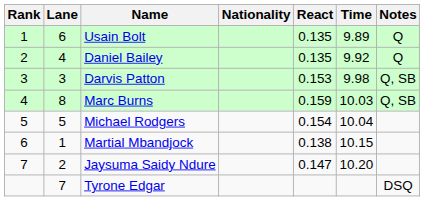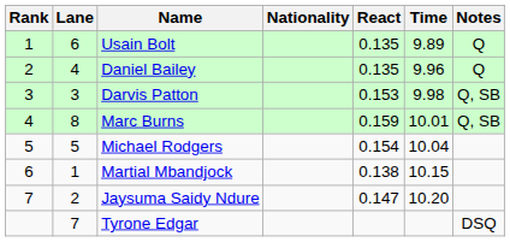 <table class="wikitable sortable" style="text-align:center">
 <tr>
 <th>Rank</th>
 <th>Lane</th>
 <th>Name</th>
 <th>Nationality</th>
 <th>React</th>
 <th>Time</th>
 <th>Notes</th>
 </tr>
 <tr bgcolor=ccffcc>
 <td>1</td>
 <td>6</td>
 <td align="left"><a href='#'>Usain Bolt</a></td>
 <td align=left></td>
 <td>0.135</td>
 <td>9.89</td>
 <td>Q</td>
 </tr>
 <tr bgcolor=ccffcc>
 <td>2</td>
 <td>4</td>
 <td align="left"><a href='#'>Daniel Bailey</a></td>
 <td align=left></td>
 <td>0.135</td>
-<td>9.92</td>
+<td>9.96</td>
 <td>Q</td>
 </tr>
 <tr bgcolor=ccffcc>
 <td>3</td>
 <td>3</td>
 <td align="left"><a href='#'>Darvis Patton</a></td>
 <td align=left></td>
 <td>0.153</td>
 <td>9.98</td>
 <td>Q, SB</td>
 </tr>
 <tr bgcolor=ccffcc>
 <td>4</td>
 <td>8</td>
 <td align="left"><a href='#'>Marc Burns</a></td>
 <td align=left></td>
 <td>0.159</td>
-<td>10.03</td>
+<td>10.01</td>
 <td>Q, SB</td>
 </tr>
 <tr>
 <td>5</td>
 <td>5</td>
 <td align="left"><a href='#'>Michael Rodgers</a></td>
 <td align=left></td>
 <td>0.154</td>
 <td>10.04</td>
 <td></td>
 </tr>
 <tr>
 <td>6</td>
 <td>1</td>
 <td align="left"><a href='#'>Martial Mbandjock</a></td>
 <td align=left></td>
 <td>0.138</td>
 <td>10.15</td>
 <td></td>
 </tr>
 <tr>
 <td>7</td>
 <td>2</td>
 <td align="left"><a href='#'>Jaysuma Saidy Ndure</a></td>
 <td align=left></td>
 <td>0.147</td>
 <td>10.20</td>
 <td></td>
 </tr>
 <tr>
 <td></td>
 <td>7</td>
 <td align="left"><a href='#'>Tyrone Edgar</a></td>
 <td align=left></td>
 <td></td>
 <td></td>
 <td>DSQ</td>
 </tr>
 </table>
